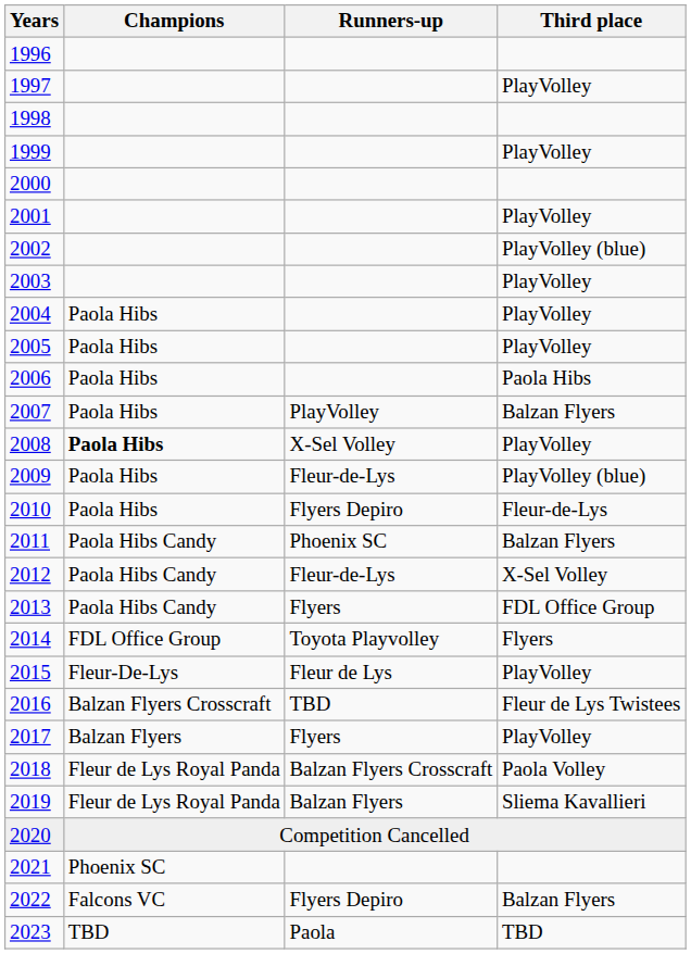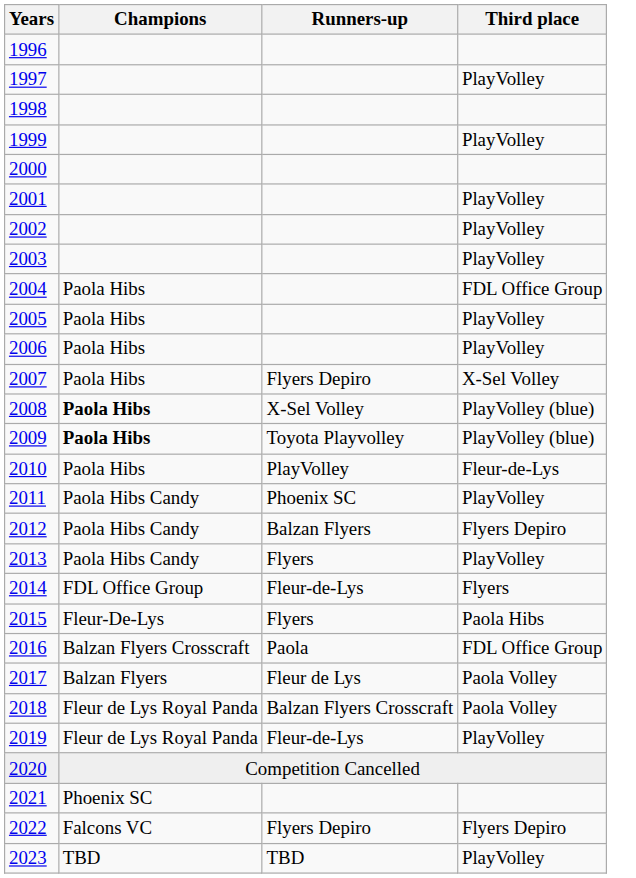 <table class="wikitable">
 <tr>
 <th>Years</th>
 <th>Champions</th>
 <th>Runners-up</th>
 <th>Third place</th>
 </tr>
 <tr>
 <td><a href='#'>1996</a></td>
 <td></td>
 <td></td>
 <td></td>
 </tr>
 <tr>
 <td><a href='#'>1997</a></td>
 <td></td>
 <td></td>
 <td>PlayVolley</td>
 </tr>
 <tr>
 <td><a href='#'>1998</a></td>
 <td></td>
 <td></td>
 <td></td>
 </tr>
 <tr>
 <td><a href='#'>1999</a></td>
 <td></td>
 <td></td>
 <td>PlayVolley</td>
 </tr>
 <tr>
 <td><a href='#'>2000</a></td>
 <td></td>
 <td></td>
 <td></td>
 </tr>
 <tr>
 <td><a href='#'>2001</a></td>
 <td></td>
 <td></td>
 <td>PlayVolley</td>
 </tr>
 <tr>
 <td><a href='#'>2002</a></td>
 <td></td>
 <td></td>
-<td>PlayVolley (blue)</td>
+<td>PlayVolley</td>
 </tr>
 <tr>
 <td><a href='#'>2003</a></td>
 <td></td>
 <td></td>
 <td>PlayVolley</td>
 </tr>
 <tr>
 <td><a href='#'>2004</a></td>
 <td>Paola Hibs</td>
 <td></td>
-<td>PlayVolley</td>
+<td>FDL Office Group</td>
 </tr>
 <tr>
 <td><a href='#'>2005</a></td>
 <td>Paola Hibs</td>
 <td></td>
 <td>PlayVolley</td>
 </tr>
 <tr>
 <td><a href='#'>2006</a></td>
 <td>Paola Hibs</td>
 <td></td>
-<td>Paola Hibs</td>
+<td>PlayVolley</td>
 </tr>
 <tr>
 <td><a href='#'>2007</a></td>
 <td>Paola Hibs</td>
-<td>PlayVolley</td>
-<td>Balzan Flyers</td>
+<td>Flyers Depiro</td>
+<td>X-Sel Volley</td>
 </tr>
 <tr>
 <td><a href='#'>2008</a></td>
 <td><strong>Paola Hibs</strong></td>
 <td>X-Sel Volley</td>
-<td>PlayVolley</td>
+<td>PlayVolley (blue)</td>
 </tr>
 <tr>
 <td><a href='#'>2009</a></td>
-<td>Paola Hibs</td>
-<td>Fleur-de-Lys</td>
+<td><strong>Paola Hibs</strong></td>
+<td>Toyota Playvolley</td>
 <td>PlayVolley (blue)</td>
 </tr>
 <tr>
 <td><a href='#'>2010</a></td>
 <td>Paola Hibs</td>
-<td>Flyers Depiro</td>
+<td>PlayVolley</td>
 <td>Fleur-de-Lys</td>
 </tr>
 <tr>
 <td><a href='#'>2011</a></td>
 <td>Paola Hibs Candy</td>
 <td>Phoenix SC</td>
-<td>Balzan Flyers</td>
+<td>PlayVolley</td>
 </tr>
 <tr>
 <td><a href='#'>2012</a></td>
 <td>Paola Hibs Candy</td>
-<td>Fleur-de-Lys</td>
-<td>X-Sel Volley</td>
+<td>Balzan Flyers</td>
+<td>Flyers Depiro</td>
 </tr>
 <tr>
 <td><a href='#'>2013</a></td>
 <td>Paola Hibs Candy</td>
 <td>Flyers</td>
-<td>FDL Office Group</td>
+<td>PlayVolley</td>
 </tr>
 <tr>
 <td><a href='#'>2014</a></td>
 <td>FDL Office Group</td>
-<td>Toyota Playvolley</td>
+<td>Fleur-de-Lys</td>
 <td>Flyers</td>
 </tr>
 <tr>
 <td><a href='#'>2015</a></td>
 <td>Fleur-De-Lys</td>
-<td>Fleur de Lys</td>
-<td>PlayVolley</td>
+<td>Flyers</td>
+<td>Paola Hibs</td>
 </tr>
 <tr>
 <td><a href='#'>2016</a></td>
 <td>Balzan Flyers Crosscraft</td>
-<td>TBD</td>
-<td>Fleur de Lys Twistees</td>
+<td>Paola</td>
+<td>FDL Office Group</td>
 </tr>
 <tr>
 <td><a href='#'>2017</a></td>
 <td>Balzan Flyers</td>
-<td>Flyers</td>
-<td>PlayVolley</td>
+<td>Fleur de Lys</td>
+<td>Paola Volley</td>
 </tr>
 <tr>
 <td><a href='#'>2018</a></td>
 <td>Fleur de Lys Royal Panda</td>
 <td>Balzan Flyers Crosscraft</td>
 <td>Paola Volley</td>
 </tr>
 <tr>
 <td><a href='#'>2019</a></td>
 <td>Fleur de Lys Royal Panda</td>
-<td>Balzan Flyers</td>
-<td>Sliema Kavallieri</td>
+<td>Fleur-de-Lys</td>
+<td>PlayVolley</td>
 </tr>
 <tr bgcolor="efefef">
 <td><a href='#'>2020</a></td>
 <td align="center" colspan=3>Competition Cancelled</td>
 </tr>
 <tr>
 <td><a href='#'>2021</a></td>
 <td>Phoenix SC </td>
 <td></td>
 <td></td>
 </tr>
 <tr>
 <td><a href='#'>2022</a></td>
 <td>Falcons VC</td>
 <td>Flyers Depiro</td>
-<td>Balzan Flyers</td>
+<td>Flyers Depiro</td>
 </tr>
 <tr>
 <td><a href='#'>2023</a></td>
 <td>TBD</td>
-<td>Paola</td>
 <td>TBD</td>
+<td>PlayVolley</td>
 </tr>
 </table>
